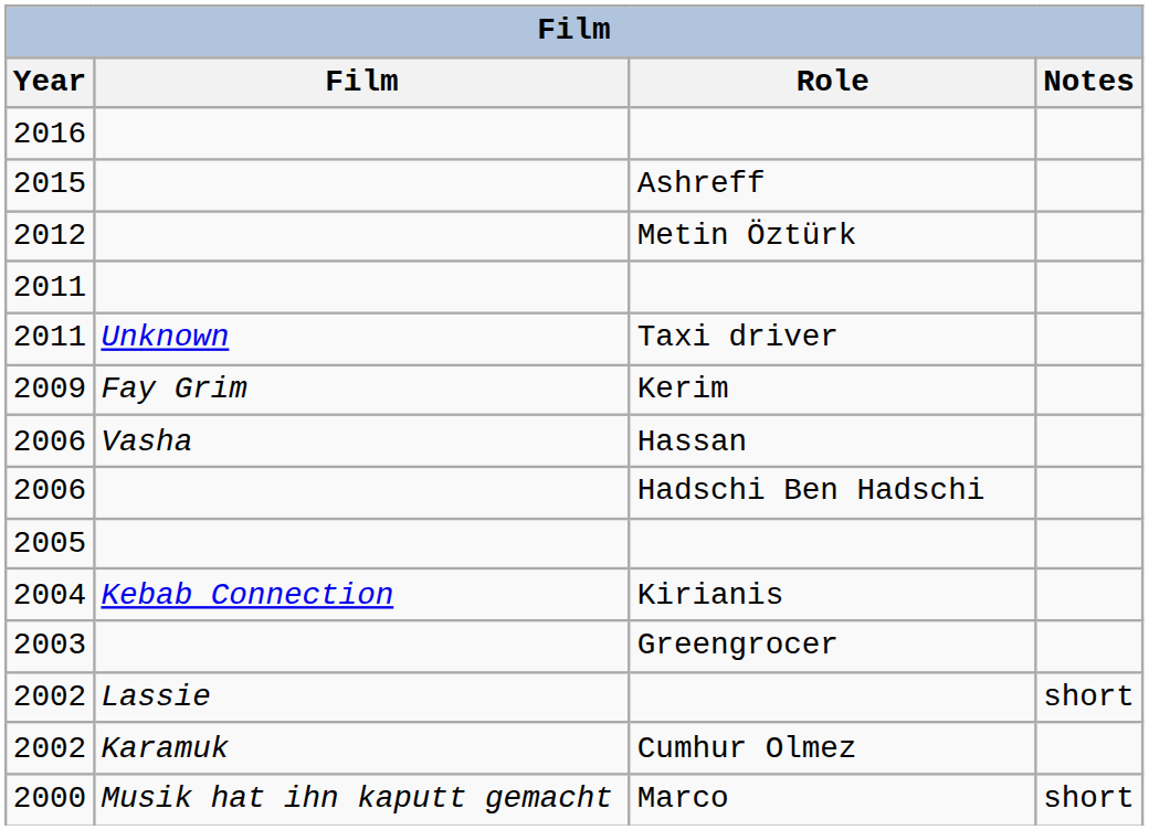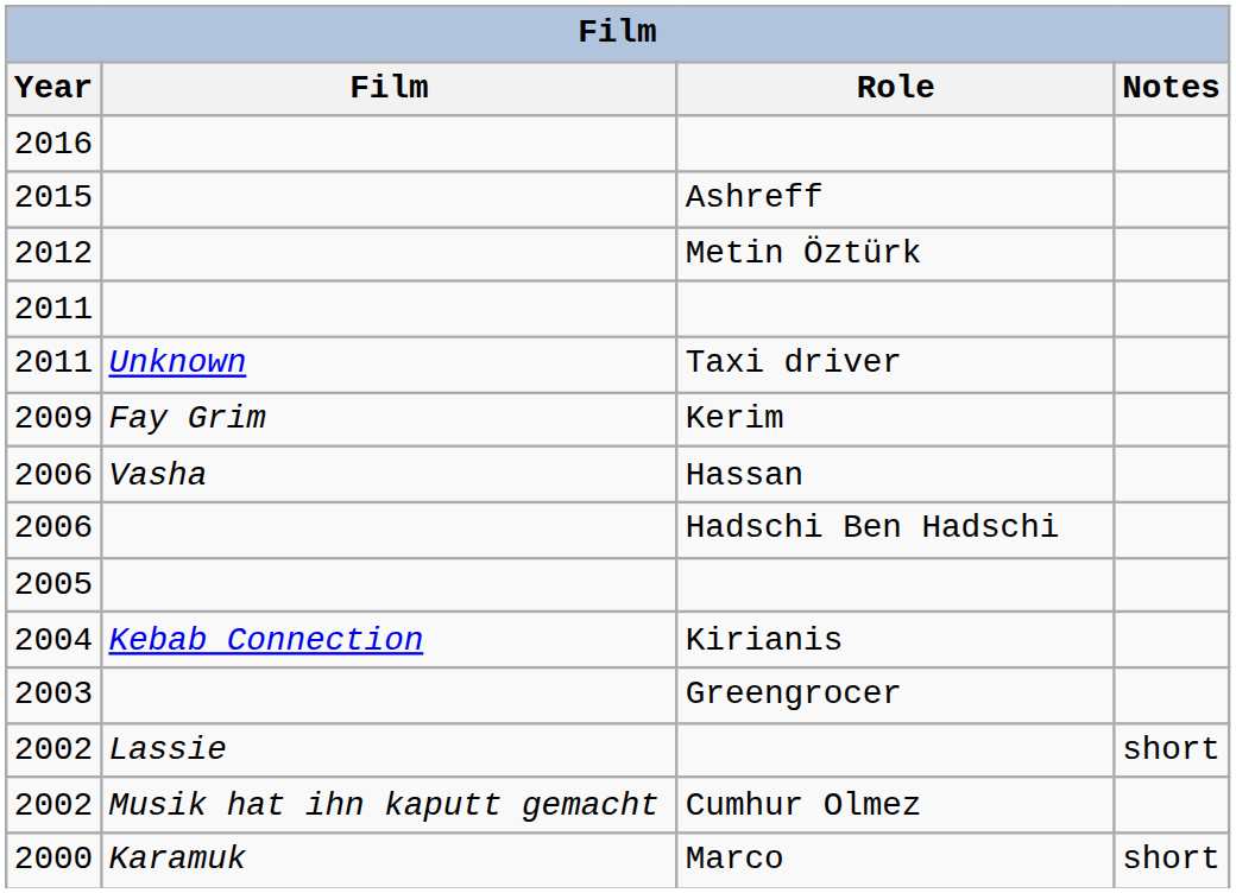 <table class="wikitable" style="font-size: 90%;">
 <tr>
 <th colspan="4" style="background: LightSteelBlue;">Film</th>
 </tr>
 <tr>
 <th align="center">Year</th>
 <th width="200">Film</th>
 <th width="150">Role</th>
 <th>Notes</th>
 </tr>
 <tr>
 <td>2016</td>
 <td><em></em></td>
 <td></td>
 <td></td>
 </tr>
 <tr>
 <td>2015</td>
 <td><em></em></td>
 <td>Ashreff</td>
 <td></td>
 </tr>
 <tr>
 <td>2012</td>
 <td><em></em></td>
 <td>Metin Öztürk</td>
 <td></td>
 </tr>
 <tr>
 <td>2011</td>
 <td><em></em></td>
 <td></td>
 <td></td>
 </tr>
 <tr>
 <td>2011</td>
 <td><em><a href='#'>Unknown</a></em></td>
 <td>Taxi driver</td>
 <td></td>
 </tr>
 <tr>
 <td>2009</td>
 <td><em>Fay Grim</em></td>
 <td>Kerim</td>
 <td></td>
 </tr>
 <tr>
 <td>2006</td>
 <td><em>Vasha</em></td>
 <td>Hassan</td>
 <td></td>
 </tr>
 <tr>
 <td>2006</td>
 <td><em></em></td>
 <td>Hadschi Ben Hadschi</td>
 <td></td>
 </tr>
 <tr>
 <td>2005</td>
 <td><em></em></td>
 <td></td>
 <td></td>
 </tr>
 <tr>
 <td>2004</td>
 <td><em><a href='#'>Kebab Connection</a></em></td>
 <td>Kirianis</td>
 <td></td>
 </tr>
 <tr>
 <td>2003</td>
 <td><em></em></td>
 <td>Greengrocer</td>
 <td></td>
 </tr>
 <tr>
 <td>2002</td>
 <td><em>Lassie</em></td>
 <td></td>
 <td>short</td>
 </tr>
 <tr>
 <td>2002</td>
-<td><em>Karamuk</em></td>
+<td><em>Musik hat ihn kaputt gemacht</em></td>
 <td>Cumhur Olmez</td>
 <td></td>
 </tr>
 <tr>
 <td>2000</td>
-<td><em>Musik hat ihn kaputt gemacht</em></td>
+<td><em>Karamuk</em></td>
 <td>Marco</td>
 <td>short</td>
 </tr>
 </table>
